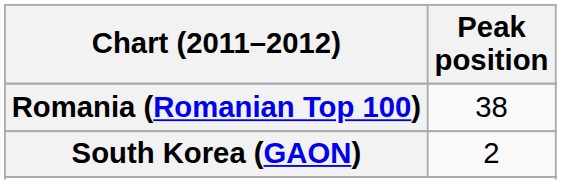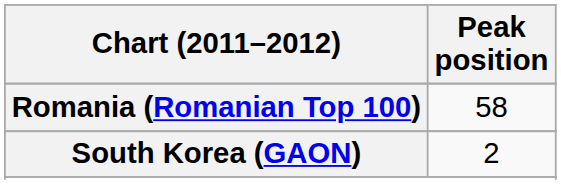 <table class="wikitable plainrowheaders sortable" style="text-align:center;">
 <tr>
 <th scope="col">Chart (2011–2012)</th>
 <th scope="col">Peak<br>position</th>
 </tr>
 <tr>
 </tr>
 <tr>
 </tr>
 <tr>
 </tr>
 <tr>
 </tr>
 <tr>
 </tr>
 <tr>
 </tr>
 <tr>
 </tr>
 <tr>
 </tr>
 <tr>
 </tr>
 <tr>
 </tr>
 <tr>
 <th scope="row">Romania (<a href='#'>Romanian Top 100</a>)</th>
-<td style="text-align:center;">38</td>
+<td style="text-align:center;">58</td>
 </tr>
 <tr>
 </tr>
 <tr>
 <th scope="row">South Korea (<a href='#'>GAON</a>)</th>
 <td style="text-align:center;">2</td>
 </tr>
 <tr>
 </tr>
 <tr>
 </tr>
 <tr>
 </tr>
 <tr>
 </tr>
 <tr>
 </tr>
 <tr>
 </tr>
 <tr>
 </tr>
 <tr>
 </tr>
 </table>
